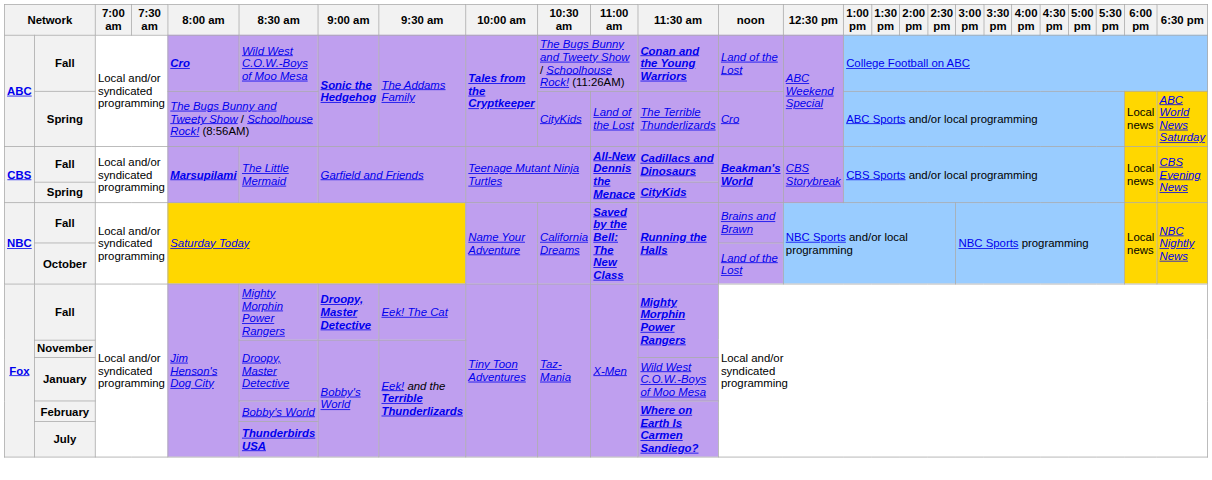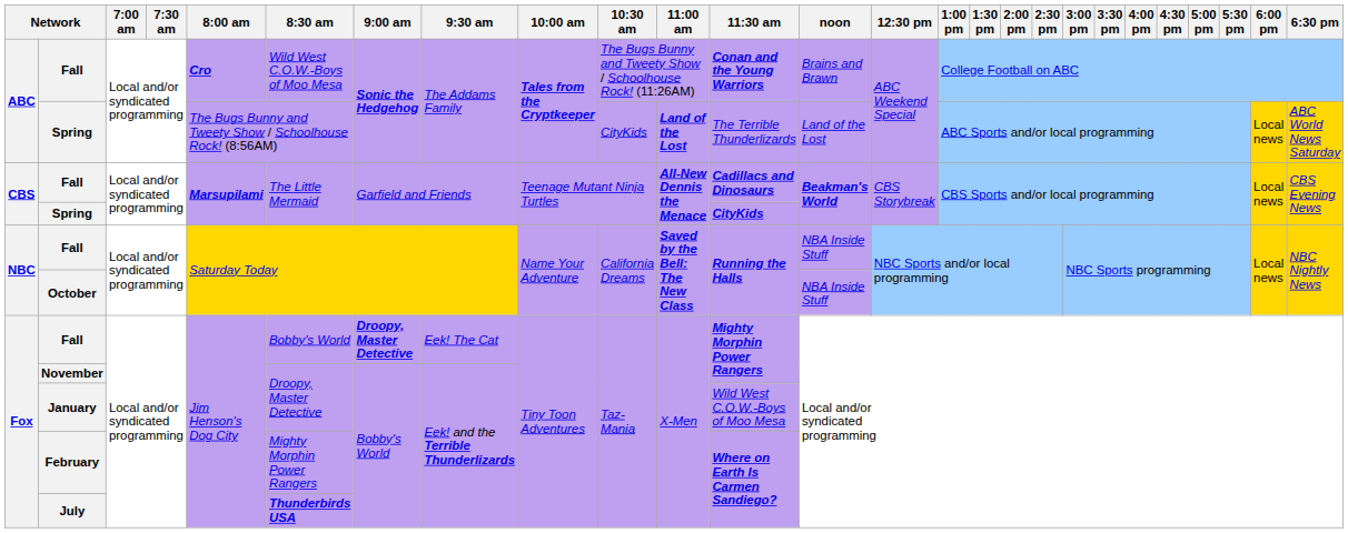 <table class=wikitable style="font-size:90%">
 <tr>
 <th width="1.5%" bgcolor="#C0C0C0" colspan="2">Network</th>
 <th width="4%" bgcolor="#C0C0C0">7:00 am</th>
 <th width="4%" bgcolor="#C0C0C0">7:30 am</th>
 <th width="4%" bgcolor="#C0C0C0">8:00 am</th>
 <th width="4%" bgcolor="#C0C0C0">8:30 am</th>
 <th width="4%" bgcolor="#C0C0C0">9:00 am</th>
 <th width="4%" bgcolor="#C0C0C0">9:30 am</th>
 <th width="4%" bgcolor="#C0C0C0">10:00 am</th>
 <th width="4%" bgcolor="#C0C0C0">10:30 am</th>
 <th width="4%" bgcolor="#C0C0C0">11:00 am</th>
 <th width="4%" bgcolor="#C0C0C0">11:30 am</th>
 <th width="4%" bgcolor="#C0C0C0">noon</th>
 <th width="4%" bgcolor="#C0C0C0">12:30 pm</th>
 <th width="4%" bgcolor="#C0C0C0">1:00 pm</th>
 <th width="4%" bgcolor="#C0C0C0">1:30 pm</th>
 <th width="4%" bgcolor="#C0C0C0">2:00 pm</th>
 <th width="4%" bgcolor="#C0C0C0">2:30 pm</th>
 <th width="4%" bgcolor="#C0C0C0">3:00 pm</th>
 <th width="4%" bgcolor="#C0C0C0">3:30 pm</th>
 <th width="4%" bgcolor="#C0C0C0">4:00 pm</th>
 <th width="4%" bgcolor="#C0C0C0">4:30 pm</th>
 <th width="4%" bgcolor="#C0C0C0">5:00 pm</th>
 <th width="4%" bgcolor="#C0C0C0">5:30 pm</th>
 <th width="4%" bgcolor="#C0C0C0">6:00 pm</th>
 <th width="4%" bgcolor="#C0C0C0">6:30 pm</th>
 </tr>
 <tr>
 <th bgcolor="#C0C0C0" rowspan="2"><a href='#'>ABC</a></th>
 <th>Fall</th>
 <td bgcolor="white" colspan="2" rowspan="2">Local and/or<br>syndicated<br>programming</td>
 <td bgcolor="bf9fef" rowspan="1"><strong><em><a href='#'>Cro</a></em></strong></td>
 <td bgcolor="bf9fef" rowspan="1"><em><a href='#'>Wild West C.O.W.-Boys of Moo Mesa</a></em></td>
 <td bgcolor="bf9fef" rowspan="2"><strong><em><a href='#'>Sonic the Hedgehog</a></em></strong></td>
 <td bgcolor="bf9fef" rowspan="2"><em><a href='#'>The Addams Family</a></em></td>
 <td bgcolor="bf9fef" rowspan="2"><strong><em><a href='#'>Tales from the Cryptkeeper</a></em></strong></td>
 <td bgcolor="bf9fef" colspan="2" rowspan="1"><em><a href='#'>The Bugs Bunny and Tweety Show</a></em> / <em><a href='#'>Schoolhouse Rock!</a></em> (11:26AM)</td>
 <td bgcolor="bf9fef" rowspan="1"><strong><em><a href='#'>Conan and the Young Warriors</a></em></strong></td>
-<td bgcolor="bf9fef" rowspan="1"><em><a href='#'>Land of the Lost</a></em> </td>
+<td bgcolor="bf9fef"rowspan="1"><em><a href='#'>Brains and Brawn</a></em></td>
 <td bgcolor="bf9fef" rowspan="2"><em><a href='#'>ABC Weekend Special</a></em></td>
 <td bgcolor="99ccff" colspan="12"rowspan="1"><a href='#'>College Football on ABC</a></td>
 </tr>
 <tr>
 <th>Spring</th>
 <td bgcolor="bf9fef" colspan="2" rowspan="1"><em><a href='#'>The Bugs Bunny and Tweety Show</a></em> / <em><a href='#'>Schoolhouse Rock!</a></em> (8:56AM)</td>
 <td bgcolor="bf9fef" rowspan="1"><em><a href='#'>CityKids</a></em></td>
+<td bgcolor="bf9fef" rowspan="1"><strong><em><a href='#'>Land of the Lost</a></em> </strong></td>
+<td rowspan="1" bgcolor="bf9fef"><em><a href='#'>The Terrible Thunderlizards</a></em></td>
 <td bgcolor="bf9fef" rowspan="1"><em><a href='#'>Land of the Lost</a></em> </td>
-<td rowspan="1" bgcolor="bf9fef"><em><a href='#'>The Terrible Thunderlizards</a></em></td>
-<td bgcolor="bf9fef" rowspan="1"><em><a href='#'>Cro</a></em></td>
 <td bgcolor="99ccff" colspan="10"rowspan="1"><a href='#'>ABC Sports</a> and/or local programming</td>
 <td bgcolor="gold" rowspan="1">Local news</td>
 <td bgcolor="gold" rowspan="1"><em><a href='#'>ABC World News Saturday</a></em></td>
 </tr>
 <tr>
 <th bgcolor="#C0C0C0" rowspan="2"><a href='#'>CBS</a></th>
 <th>Fall</th>
 <td bgcolor="white" colspan="2" rowspan="2">Local and/or<br>syndicated<br>programming</td>
 <td bgcolor="bf9fef" rowspan="2"><strong><em><a href='#'>Marsupilami</a></em></strong></td>
 <td bgcolor="bf9fef" rowspan="2"><em><a href='#'>The Little Mermaid</a></em></td>
 <td bgcolor="bf9fef" colspan="2" rowspan="2"><em><a href='#'>Garfield and Friends</a></em></td>
 <td bgcolor="bf9fef" colspan="2" rowspan="2"><em><a href='#'>Teenage Mutant Ninja Turtles</a></em></td>
 <td bgcolor="bf9fef" rowspan="2"><strong><em><a href='#'>All-New Dennis the Menace</a></em></strong></td>
 <td bgcolor="bf9fef" rowspan="1"><strong><em><a href='#'>Cadillacs and Dinosaurs</a></em></strong></td>
 <td bgcolor="bf9fef" rowspan="2"><strong><em><a href='#'>Beakman's World</a></em></strong></td>
 <td bgcolor="bf9fef" rowspan="2"><em><a href='#'>CBS Storybreak</a></em></td>
 <td bgcolor="99ccff" colspan="10"rowspan="2"><a href='#'>CBS Sports</a> and/or local programming</td>
 <td bgcolor="gold" rowspan="2">Local news</td>
 <td bgcolor="gold" rowspan="2"><em><a href='#'>CBS Evening News</a></em></td>
 </tr>
 <tr>
 <th>Spring</th>
 <td bgcolor="bf9fef" rowspan="1"><strong><em><a href='#'>CityKids</a></em></strong></td>
 </tr>
 <tr>
 <th bgcolor="#C0C0C0" rowspan="2"><a href='#'>NBC</a></th>
 <th>Fall</th>
 <td bgcolor="white" colspan="2" rowspan="2">Local and/or<br>syndicated<br>programming</td>
 <td bgcolor="gold" colspan=4 rowspan=2><em><a href='#'>Saturday Today</a></em></td>
 <td bgcolor="bf9fef" rowspan=2><em><a href='#'>Name Your Adventure</a></em></td>
 <td bgcolor="bf9fef" rowspan=2><em><a href='#'>California Dreams</a></em></td>
 <td bgcolor="bf9fef" rowspan=2><strong><em><a href='#'>Saved by the Bell: The New Class</a></em></strong></td>
 <td bgcolor="bf9fef" rowspan=2><strong><em><a href='#'>Running the Halls</a></em></strong></td>
-<td bgcolor="bf9fef"rowspan="1"><em><a href='#'>Brains and Brawn</a></em></td>
+<td bgcolor="bf9fef"rowspan="1"><em><a href='#'>NBA Inside Stuff</a></em></td>
 <td bgcolor="99ccff" rowspan="2"colspan="5"><a href='#'>NBC Sports</a> and/or local programming</td>
 <td bgcolor="99ccff" rowspan="2"colspan="6"><a href='#'>NBC Sports</a> programming</td>
 <td bgcolor="gold"rowspan="2">Local news</td>
 <td bgcolor="gold"rowspan="2"><em><a href='#'>NBC Nightly News</a></em></td>
 </tr>
 <tr>
 <th>October</th>
-<td bgcolor="bf9fef" rowspan="1"><em><a href='#'>Land of the Lost</a></em> </td>
+<td bgcolor="bf9fef"rowspan="1"><em><a href='#'>NBA Inside Stuff</a></em></td>
 </tr>
 <tr>
 <th rowspan="5" bgcolor="#C0C0C0"><a href='#'>Fox</a></th>
 <th>Fall</th>
 <td colspan="2" rowspan="6" bgcolor="white">Local and/or<br>syndicated<br>programming</td>
 <td rowspan="5" bgcolor="bf9fef"><em><a href='#'>Jim Henson's Dog City</a></em></td>
-<td bgcolor="bf9fef" rowspan="1"><em><a href='#'>Mighty Morphin Power Rangers</a></em></td>
+<td bgcolor="bf9fef" rowspan="1"><em><a href='#'>Bobby's World</a></em></td>
 <td bgcolor="bf9fef" rowspan="1"><strong><em><a href='#'>Droopy, Master Detective</a></em></strong></td>
 <td bgcolor="bf9fef" rowspan="1"><em><a href='#'>Eek! The Cat</a></em></td>
 <td rowspan="5" bgcolor="bf9fef"><em><a href='#'>Tiny Toon Adventures</a></em></td>
 <td rowspan="5" bgcolor="bf9fef"><em><a href='#'>Taz-Mania</a></em></td>
 <td rowspan="5" bgcolor="bf9fef"><em><a href='#'>X-Men</a></em></td>
 <td bgcolor="bf9fef" rowspan="2"><strong><em><a href='#'>Mighty Morphin Power Rangers</a></em></strong></td>
 <td colspan="14" rowspan="6" bgcolor="white">Local and/or<br>syndicated<br>programming</td>
 </tr>
 <tr>
 <th>November</th>
 <td bgcolor="bf9fef" rowspan="2"><em><a href='#'>Droopy, Master Detective</a></em></td>
 <td rowspan="4" bgcolor="bf9fef"><em><a href='#'>Bobby's World</a></em></td>
 <td rowspan="4" bgcolor="bf9fef"><em><a href='#'>Eek!</a> and the</em> <strong><em><a href='#'>Terrible Thunderlizards</a></em></strong></td>
 </tr>
 <tr>
 <th>January</th>
 <td bgcolor="bf9fef" rowspan="1"><em><a href='#'>Wild West C.O.W.-Boys of Moo Mesa</a></em></td>
 </tr>
 <tr>
 <th>February</th>
-<td bgcolor="bf9fef" rowspan="1"><em><a href='#'>Bobby's World</a></em></td>
+<td bgcolor="bf9fef" rowspan="1"><em><a href='#'>Mighty Morphin Power Rangers</a></em></td>
 <td rowspan="2" bgcolor="bf9fef"><strong><em><a href='#'>Where on Earth Is Carmen Sandiego?</a></em></strong></td>
 </tr>
 <tr>
 <th>July</th>
 <td rowspan="1" bgcolor="bf9fef"><strong><em><a href='#'>Thunderbirds USA</a></em></strong></td>
 </tr>
 </table>
